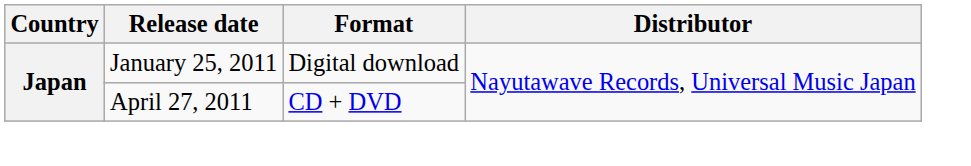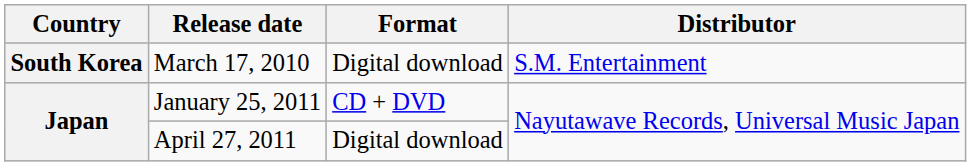 <table class="wikitable plainrowheaders">
 <tr>
 <th scope="col">Country</th>
 <th scope="col">Release date</th>
 <th scope="col">Format</th>
 <th scope="col">Distributor</th>
 </tr>
 <tr>
+<th scope="row">South Korea</th>
+<td>March 17, 2010</td>
+<td>Digital download</td>
+<td><a href='#'>S.M. Entertainment</a></td>
+</tr>
+<tr>
 <th rowspan="2" scope="row">Japan</th>
 <td>January 25, 2011</td>
-<td>Digital download</td>
+<td><a href='#'>CD</a> + <a href='#'>DVD</a><br></td>
 <td rowspan="2"><a href='#'>Nayutawave Records</a>, <a href='#'>Universal Music Japan</a></td>
 </tr>
 <tr>
 <td>April 27, 2011</td>
-<td><a href='#'>CD</a> + <a href='#'>DVD</a><br></td>
+<td>Digital download</td>
 </tr>
 </table>
